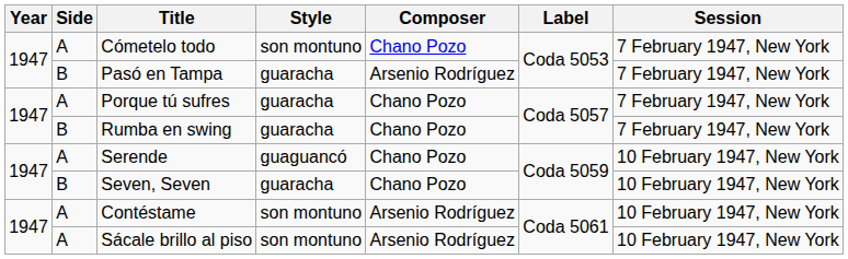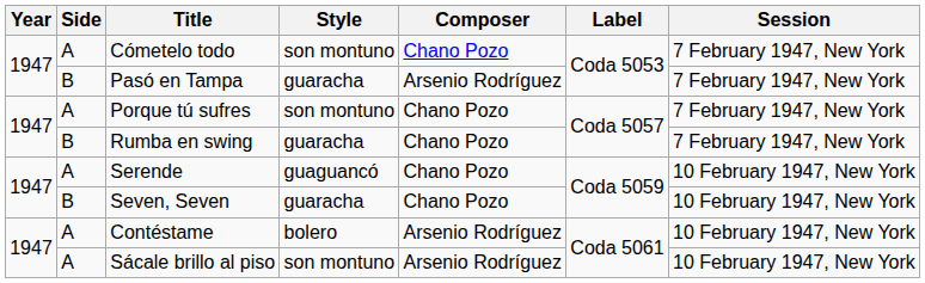 <table class="wikitable sortable" border="1">
 <tr>
 <th scope="col">Year</th>
 <th scope="col">Side</th>
 <th scope="col">Title</th>
 <th scope="col">Style</th>
 <th scope="col">Composer</th>
 <th scope="col">Label</th>
 <th scope="col">Session</th>
 </tr>
 <tr>
 <td rowspan=2>1947</td>
 <td>A</td>
 <td>Cómetelo todo</td>
 <td>son montuno</td>
 <td><a href='#'>Chano Pozo</a></td>
 <td rowspan=2>Coda 5053</td>
 <td data-sort-value="1947-2-7">7 February 1947, New York</td>
 </tr>
 <tr>
 <td>B</td>
 <td>Pasó en Tampa</td>
 <td>guaracha</td>
 <td>Arsenio Rodríguez</td>
 <td data-sort-value="1947-2-7">7 February 1947, New York</td>
 </tr>
 <tr>
 <td rowspan=2>1947</td>
 <td>A</td>
 <td>Porque tú sufres</td>
-<td>guaracha</td>
+<td>son montuno</td>
 <td>Chano Pozo</td>
 <td rowspan=2>Coda 5057</td>
 <td data-sort-value="1947-2-7">7 February 1947, New York</td>
 </tr>
 <tr>
 <td>B</td>
 <td>Rumba en swing</td>
 <td>guaracha</td>
 <td>Chano Pozo</td>
 <td data-sort-value="1947-2-7">7 February 1947, New York</td>
 </tr>
 <tr>
 <td rowspan=2>1947</td>
 <td>A</td>
 <td>Serende</td>
 <td>guaguancó</td>
 <td>Chano Pozo</td>
 <td rowspan=2>Coda 5059</td>
 <td data-sort-value="1947-2-10">10 February 1947, New York</td>
 </tr>
 <tr>
 <td>B</td>
 <td>Seven, Seven</td>
 <td>guaracha</td>
 <td>Chano Pozo</td>
 <td data-sort-value="1947-2-10">10 February 1947, New York</td>
 </tr>
 <tr>
 <td rowspan=2>1947</td>
 <td>A</td>
 <td>Contéstame</td>
-<td>son montuno</td>
+<td>bolero</td>
 <td>Arsenio Rodríguez</td>
 <td rowspan=2>Coda 5061</td>
 <td data-sort-value="1947-2-10">10 February 1947, New York</td>
 </tr>
 <tr>
 <td>A</td>
 <td>Sácale brillo al piso</td>
 <td>son montuno</td>
 <td>Arsenio Rodríguez</td>
 <td data-sort-value="1947-2-10">10 February 1947, New York</td>
 </tr>
 <tr>
 </tr>
 </table>
